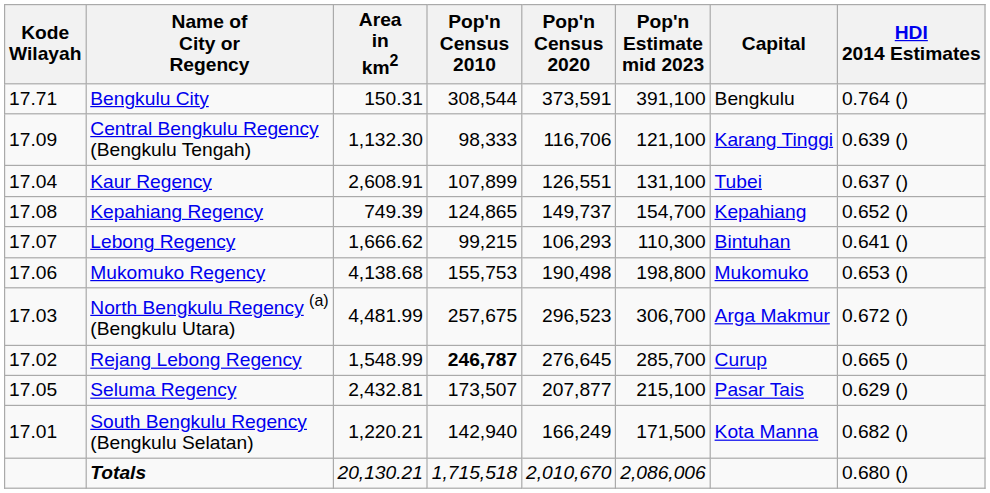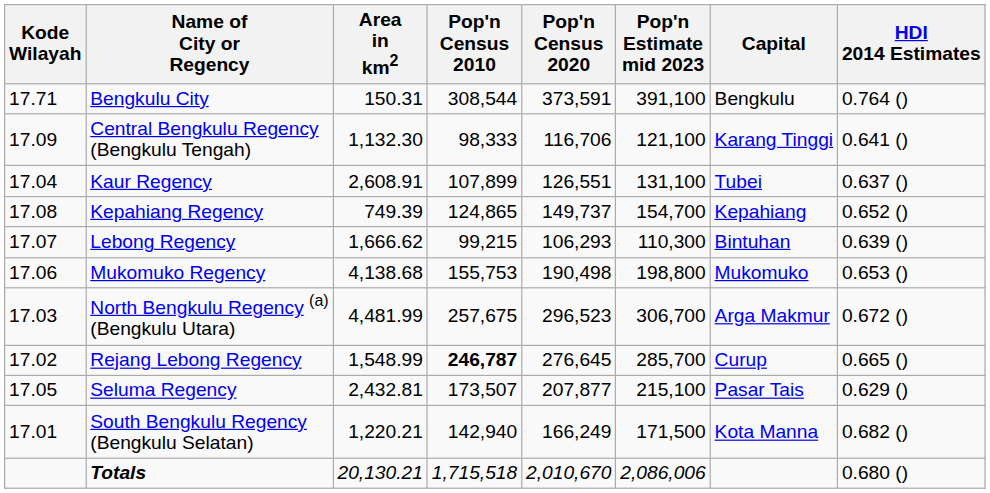 <table class="sortable wikitable">
 <tr>
 <th>Kode<br>Wilayah</th>
 <th>Name of<br>City or<br>Regency</th>
 <th>Area <br>in<br>km<sup>2</sup></th>
 <th>Pop'n<br>Census<br>2010</th>
 <th>Pop'n<br>Census<br>2020</th>
 <th>Pop'n<br>Estimate<br>mid 2023</th>
 <th>Capital</th>
 <th><a href='#'>HDI</a><br>2014 Estimates</th>
 </tr>
 <tr>
 <td>17.71</td>
 <td><a href='#'>Bengkulu City</a></td>
 <td align="right">150.31</td>
 <td align="right">308,544</td>
 <td align="right">373,591</td>
 <td align="right">391,100</td>
 <td>Bengkulu</td>
 <td>0.764 ()</td>
 </tr>
 <tr>
 <td>17.09</td>
 <td><a href='#'>Central Bengkulu Regency</a> <br>(Bengkulu Tengah)</td>
 <td align="right">1,132.30</td>
 <td align="right">98,333</td>
 <td align="right">116,706</td>
 <td align="right">121,100</td>
 <td><a href='#'>Karang Tinggi</a></td>
-<td>0.639 ()</td>
+<td>0.641 ()</td>
 </tr>
 <tr>
 <td>17.04</td>
 <td><a href='#'>Kaur Regency</a></td>
 <td align="right">2,608.91</td>
 <td align="right">107,899</td>
 <td align="right">126,551</td>
 <td align="right">131,100</td>
 <td><a href='#'>Tubei</a></td>
 <td>0.637 ()</td>
 </tr>
 <tr>
 <td>17.08</td>
 <td><a href='#'>Kepahiang Regency</a></td>
 <td align="right">749.39</td>
 <td align="right">124,865</td>
 <td align="right">149,737</td>
 <td align="right">154,700</td>
 <td><a href='#'>Kepahiang</a></td>
 <td>0.652 ()</td>
 </tr>
 <tr>
 <td>17.07</td>
 <td><a href='#'>Lebong Regency</a></td>
 <td align="right">1,666.62</td>
 <td align="right">99,215</td>
 <td align="right">106,293</td>
 <td align="right">110,300</td>
 <td><a href='#'>Bintuhan</a></td>
-<td>0.641 ()</td>
+<td>0.639 ()</td>
 </tr>
 <tr>
 <td>17.06</td>
 <td><a href='#'>Mukomuko Regency</a></td>
 <td align="right">4,138.68</td>
 <td align="right">155,753</td>
 <td align="right">190,498</td>
 <td align="right">198,800</td>
 <td><a href='#'>Mukomuko</a></td>
 <td>0.653 ()</td>
 </tr>
 <tr>
 <td>17.03</td>
 <td><a href='#'>North Bengkulu Regency</a> <sup>(a)</sup> <br>(Bengkulu Utara)</td>
 <td align="right">4,481.99</td>
 <td align="right">257,675</td>
 <td align="right">296,523</td>
 <td align="right">306,700</td>
 <td><a href='#'>Arga Makmur</a></td>
 <td>0.672 ()</td>
 </tr>
 <tr>
 <td>17.02</td>
 <td><a href='#'>Rejang Lebong Regency</a></td>
 <td align="right">1,548.99</td>
 <td align="right"><strong>246,787</strong></td>
 <td align="right">276,645</td>
 <td align="right">285,700</td>
 <td><a href='#'>Curup</a></td>
 <td>0.665 ()</td>
 </tr>
 <tr>
 <td>17.05</td>
 <td><a href='#'>Seluma Regency</a></td>
 <td align="right">2,432.81</td>
 <td align="right">173,507</td>
 <td align="right">207,877</td>
 <td align="right">215,100</td>
 <td><a href='#'>Pasar Tais</a></td>
 <td>0.629 ()</td>
 </tr>
 <tr>
 <td>17.01</td>
 <td><a href='#'>South Bengkulu Regency</a> <br>(Bengkulu Selatan)</td>
 <td align="right">1,220.21</td>
 <td align="right">142,940</td>
 <td align="right">166,249</td>
 <td align="right">171,500</td>
 <td><a href='#'>Kota Manna</a></td>
 <td>0.682 ()</td>
 </tr>
 <tr>
 <td></td>
 <td><strong><em>Totals</em></strong></td>
 <td align="right"><em>20,130.21</em></td>
 <td align="right"><em>1,715,518</em></td>
 <td align="right"><em>2,010,670</em></td>
 <td align="right"><em>2,086,006</em></td>
 <td></td>
 <td>0.680 ()</td>
 </tr>
 </table>
